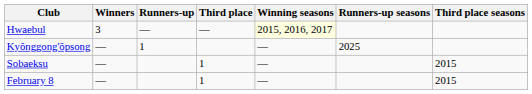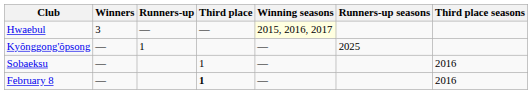 <table class="wikitable sortable">
 <tr>
 <th>Club</th>
 <th>Winners</th>
 <th>Runners-up</th>
 <th>Third place</th>
 <th>Winning seasons</th>
 <th>Runners-up seasons</th>
 <th>Third place seasons</th>
 </tr>
 <tr>
 <td><a href='#'>Hwaebul</a></td>
 <td>3</td>
 <td>—</td>
 <td>—</td>
 <td style="background: lightyellow;">2015, 2016, 2017</td>
 <td></td>
 <td></td>
 </tr>
 <tr>
 <td><a href='#'>Kyŏnggong'ŏpsong</a></td>
 <td>—</td>
 <td>1</td>
 <td></td>
 <td>—</td>
 <td>2025</td>
 <td></td>
 </tr>
 <tr>
 <td><a href='#'>Sobaeksu</a></td>
 <td>—</td>
 <td></td>
 <td>1</td>
 <td>—</td>
 <td></td>
-<td>2015</td>
+<td>2016</td>
 </tr>
 <tr>
 <td><a href='#'>February 8</a></td>
 <td>—</td>
 <td></td>
-<td>1</td>
+<td><strong>1</strong></td>
 <td>—</td>
 <td></td>
-<td>2015</td>
+<td>2016</td>
 </tr>
 </table>
